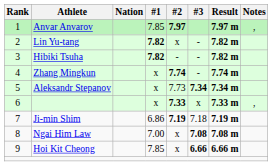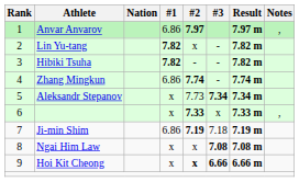 <table class="wikitable sortable" style="text-align:center;">
 <tr>
 <th scope="col" style="width: 10px;">Rank</th>
 <th scope="col">Athlete</th>
 <th scope="col">Nation</th>
 <th scope="col">#1</th>
 <th scope="col">#2</th>
 <th scope="col">#3</th>
 <th scope="col">Result</th>
 <th scope="col">Notes</th>
 </tr>
 <tr bgcolor=bbf3bb>
 <td>1</td>
 <td align="left"><a href='#'>Anvar Anvarov</a></td>
 <td align="left"></td>
-<td>7.85<br> </td>
+<td>6.86<br> </td>
 <td><strong>7.97</strong><br> </td>
 <td></td>
 <td><strong>7.97 m</strong><br> </td>
 <td>, </td>
 </tr>
 <tr bgcolor=ddffdd>
 <td>2</td>
 <td align="left"><a href='#'>Lin Yu-tang</a></td>
 <td align="left"></td>
 <td><strong>7.82</strong><br> </td>
 <td>x</td>
 <td>-</td>
 <td><strong>7.82 m</strong><br> </td>
 <td></td>
 </tr>
 <tr bgcolor=ddffdd>
 <td>3</td>
 <td align="left"><a href='#'>Hibiki Tsuha</a></td>
 <td align="left"></td>
 <td><strong>7.82</strong><br> </td>
 <td>-</td>
 <td>-</td>
 <td><strong>7.82 m</strong><br> </td>
 <td></td>
 </tr>
 <tr bgcolor=ddffdd>
 <td>4</td>
 <td align="left"><a href='#'>Zhang Mingkun</a></td>
 <td align="left"></td>
-<td>x</td>
+<td>6.86<br> </td>
 <td><strong>7.74</strong><br> </td>
 <td>-</td>
 <td><strong>7.74 m</strong><br> </td>
 <td></td>
 </tr>
 <tr bgcolor=ddffdd>
 <td>5</td>
 <td align="left"><a href='#'>Aleksandr Stepanov</a></td>
 <td align="left"></td>
 <td>x</td>
 <td>7.73<br> </td>
 <td><strong>7.34</strong><br> </td>
 <td><strong>7.34 m</strong><br> </td>
 <td></td>
 </tr>
 <tr bgcolor=ddffdd>
 <td>6</td>
 <td align="left"></td>
 <td align="left"></td>
 <td>x</td>
 <td><strong>7.33</strong><br> </td>
 <td>x</td>
 <td><strong>7.33 m</strong><br> </td>
 <td>, </td>
 </tr>
 <tr>
 <td>7</td>
 <td align="left"><a href='#'>Ji-min Shim</a></td>
 <td align="left"></td>
 <td>6.86<br> </td>
 <td><strong>7.19</strong><br> </td>
 <td>7.18<br> </td>
 <td><strong>7.19 m</strong><br> </td>
 <td></td>
 </tr>
 <tr>
 <td>8</td>
 <td align="left"><a href='#'>Ngai Him Law</a></td>
 <td align="left"></td>
-<td>7.00<br> </td>
+<td>x</td>
 <td>x</td>
 <td><strong>7.08</strong><br> </td>
 <td><strong>7.08 m</strong><br> </td>
 <td></td>
 </tr>
 <tr>
 <td>9</td>
 <td align="left"><a href='#'>Hoi Kit Cheong</a></td>
 <td align="left"></td>
-<td>7.85<br> </td>
 <td>x</td>
+<td><strong>x</strong></td>
 <td><strong>6.66</strong><br> </td>
 <td><strong>6.66 m</strong><br> </td>
 <td></td>
 </tr>
 <tr class="sortbottom">
 <td colspan="8"></td>
 </tr>
 </table>
